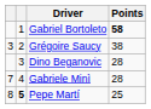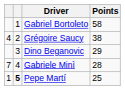 <table class="wikitable" style="font-size: 85%;">
 <tr>
 <th></th>
 <th></th>
 <th>Driver</th>
 <th>Points</th>
 </tr>
 <tr>
 <td align="left"></td>
 <td align="center">1</td>
 <td> <a href='#'>Gabriel Bortoleto</a></td>
-<td><strong>58</strong></td>
+<td>58</td>
 </tr>
 <tr>
-<td align="left"> 3</td>
+<td align="left"> 4</td>
 <td align="center">2</td>
 <td> <a href='#'>Grégoire Saucy</a></td>
 <td>38</td>
 </tr>
 <tr>
 <td align="left"></td>
 <td align="center">3</td>
 <td> <a href='#'>Dino Beganovic</a></td>
-<td>28</td>
+<td>29</td>
 </tr>
 <tr>
 <td align="left"> 7</td>
 <td align="center">4</td>
 <td> <a href='#'>Gabriele Minì</a></td>
 <td>28</td>
 </tr>
 <tr>
-<td align="left"> 8</td>
+<td align="left"> 1</td>
 <td align="center"><strong>5</strong></td>
 <td> <a href='#'>Pepe Martí</a></td>
 <td>25</td>
 </tr>
 </table>
